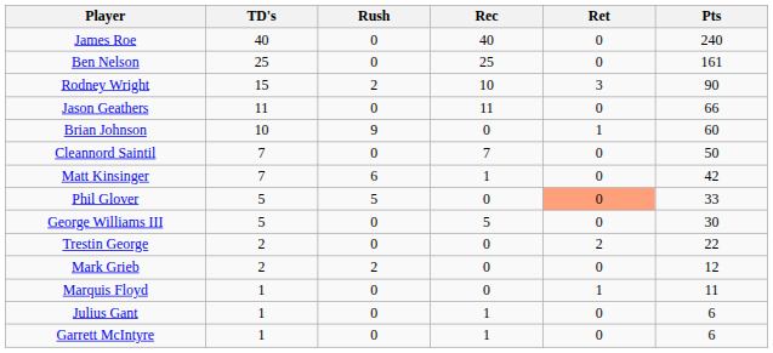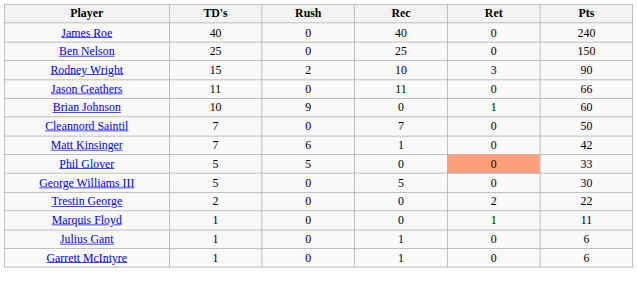 <table class="wikitable sortable">
 <tr>
 <th bgcolor="#DDDDFF" width="16%">Player</th>
 <th bgcolor="#DDDDFF" width="9%">TD's</th>
 <th bgcolor="#DDDDFF" width="9%">Rush</th>
 <th bgcolor="#DDDDFF" width="9%">Rec</th>
 <th bgcolor="#DDDDFF" width="9%">Ret</th>
 <th bgcolor="#DDDDFF" width="9%">Pts</th>
 </tr>
 <tr align="center">
 <td><a href='#'>James Roe</a></td>
 <td>40</td>
 <td>0</td>
 <td>40</td>
 <td>0</td>
 <td>240</td>
 </tr>
 <tr align="center">
 <td><a href='#'>Ben Nelson</a></td>
 <td>25</td>
 <td>0</td>
 <td>25</td>
 <td>0</td>
-<td>161</td>
+<td>150</td>
 </tr>
 <tr align="center">
 <td><a href='#'>Rodney Wright</a></td>
 <td>15</td>
 <td>2</td>
 <td>10</td>
 <td>3</td>
 <td>90</td>
 </tr>
 <tr align="center">
 <td><a href='#'>Jason Geathers</a></td>
 <td>11</td>
 <td>0</td>
 <td>11</td>
 <td>0</td>
 <td>66</td>
 </tr>
 <tr align="center">
 <td><a href='#'>Brian Johnson</a></td>
 <td>10</td>
 <td>9</td>
 <td>0</td>
 <td>1</td>
 <td>60</td>
 </tr>
 <tr align="center">
 <td><a href='#'>Cleannord Saintil</a></td>
 <td>7</td>
 <td>0</td>
 <td>7</td>
 <td>0</td>
 <td>50</td>
 </tr>
 <tr align="center">
 <td><a href='#'>Matt Kinsinger</a></td>
 <td>7</td>
 <td>6</td>
 <td>1</td>
 <td>0</td>
 <td>42</td>
 </tr>
 <tr align="center">
 <td><a href='#'>Phil Glover</a></td>
 <td>5</td>
 <td>5</td>
 <td>0</td>
 <td style="background: lightsalmon;">0</td>
 <td>33</td>
 </tr>
 <tr align="center">
 <td><a href='#'>George Williams III</a></td>
 <td>5</td>
 <td>0</td>
 <td>5</td>
 <td>0</td>
 <td>30</td>
 </tr>
 <tr align="center">
 <td><a href='#'>Trestin George</a></td>
 <td>2</td>
 <td>0</td>
 <td>0</td>
 <td>2</td>
 <td>22</td>
 </tr>
 <tr align="center">
-<td><a href='#'>Mark Grieb</a></td>
-<td>2</td>
-<td>2</td>
-<td>0</td>
-<td>0</td>
-<td>12</td>
-</tr>
-<tr align="center">
 <td><a href='#'>Marquis Floyd</a></td>
 <td>1</td>
 <td>0</td>
 <td>0</td>
 <td>1</td>
 <td>11</td>
 </tr>
 <tr align="center">
 <td><a href='#'>Julius Gant</a></td>
 <td>1</td>
 <td>0</td>
 <td>1</td>
 <td>0</td>
 <td>6</td>
 </tr>
 <tr align="center">
 <td><a href='#'>Garrett McIntyre</a></td>
 <td>1</td>
 <td>0</td>
 <td>1</td>
 <td>0</td>
 <td>6</td>
 </tr>
 </table>
